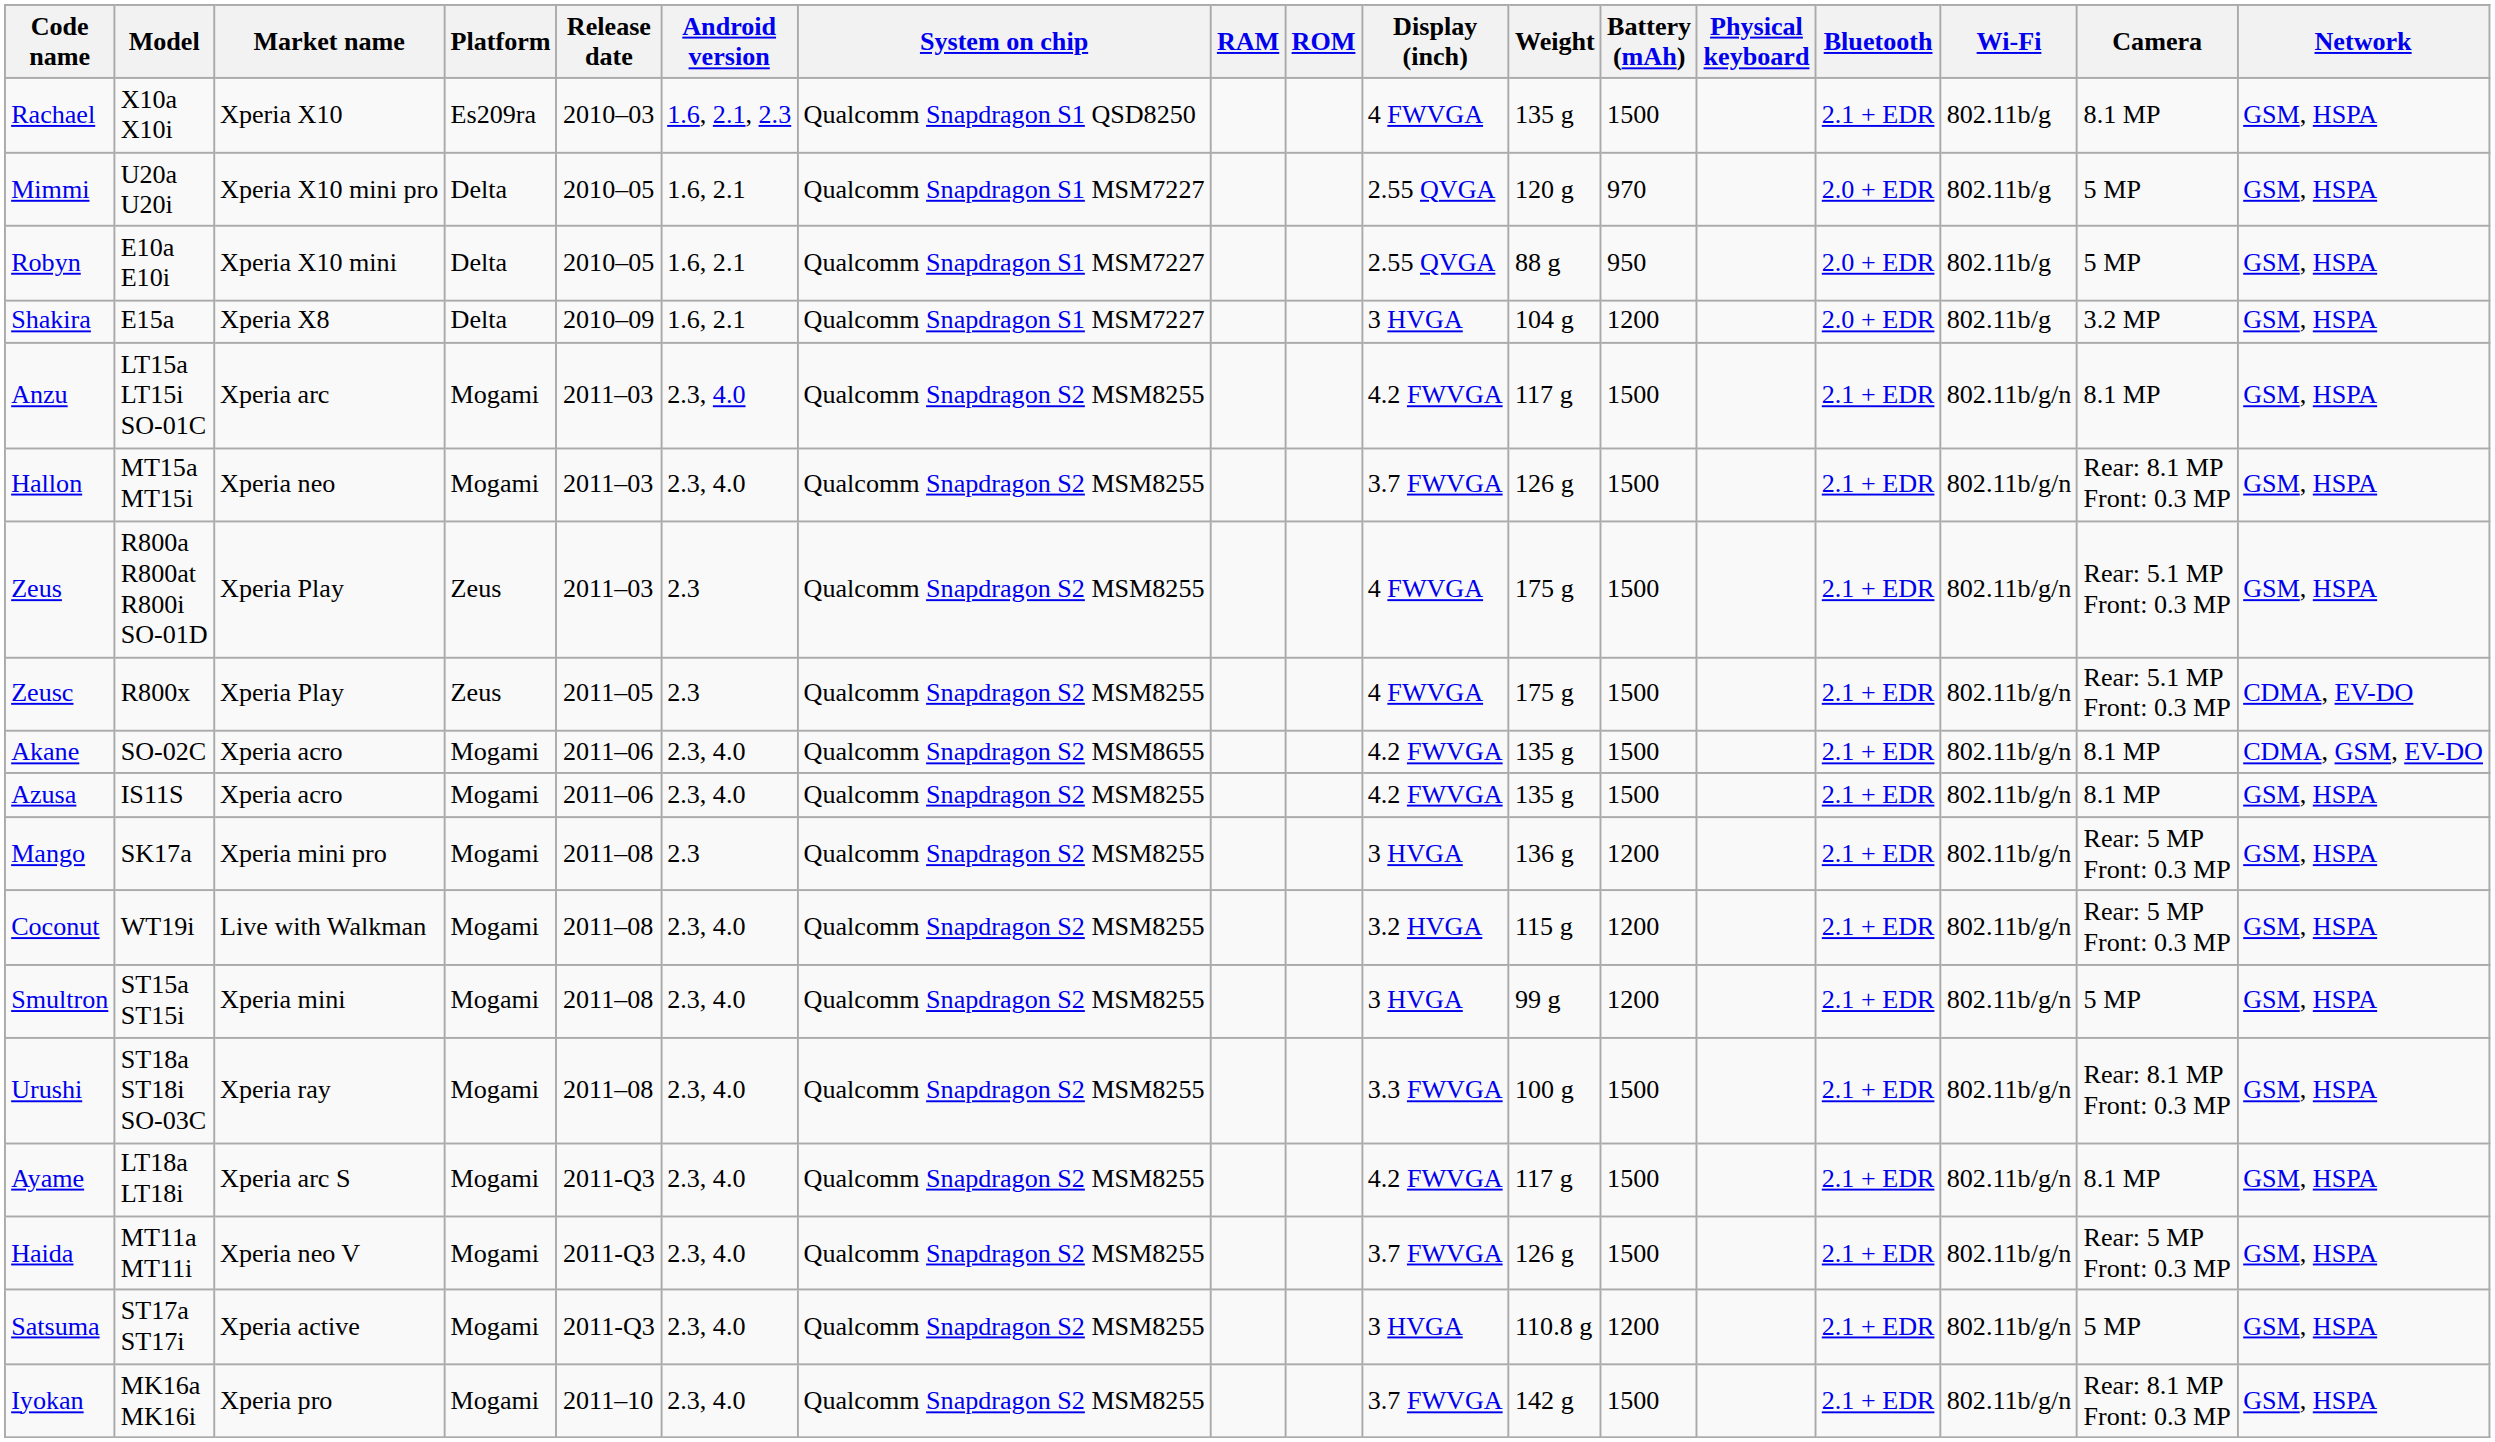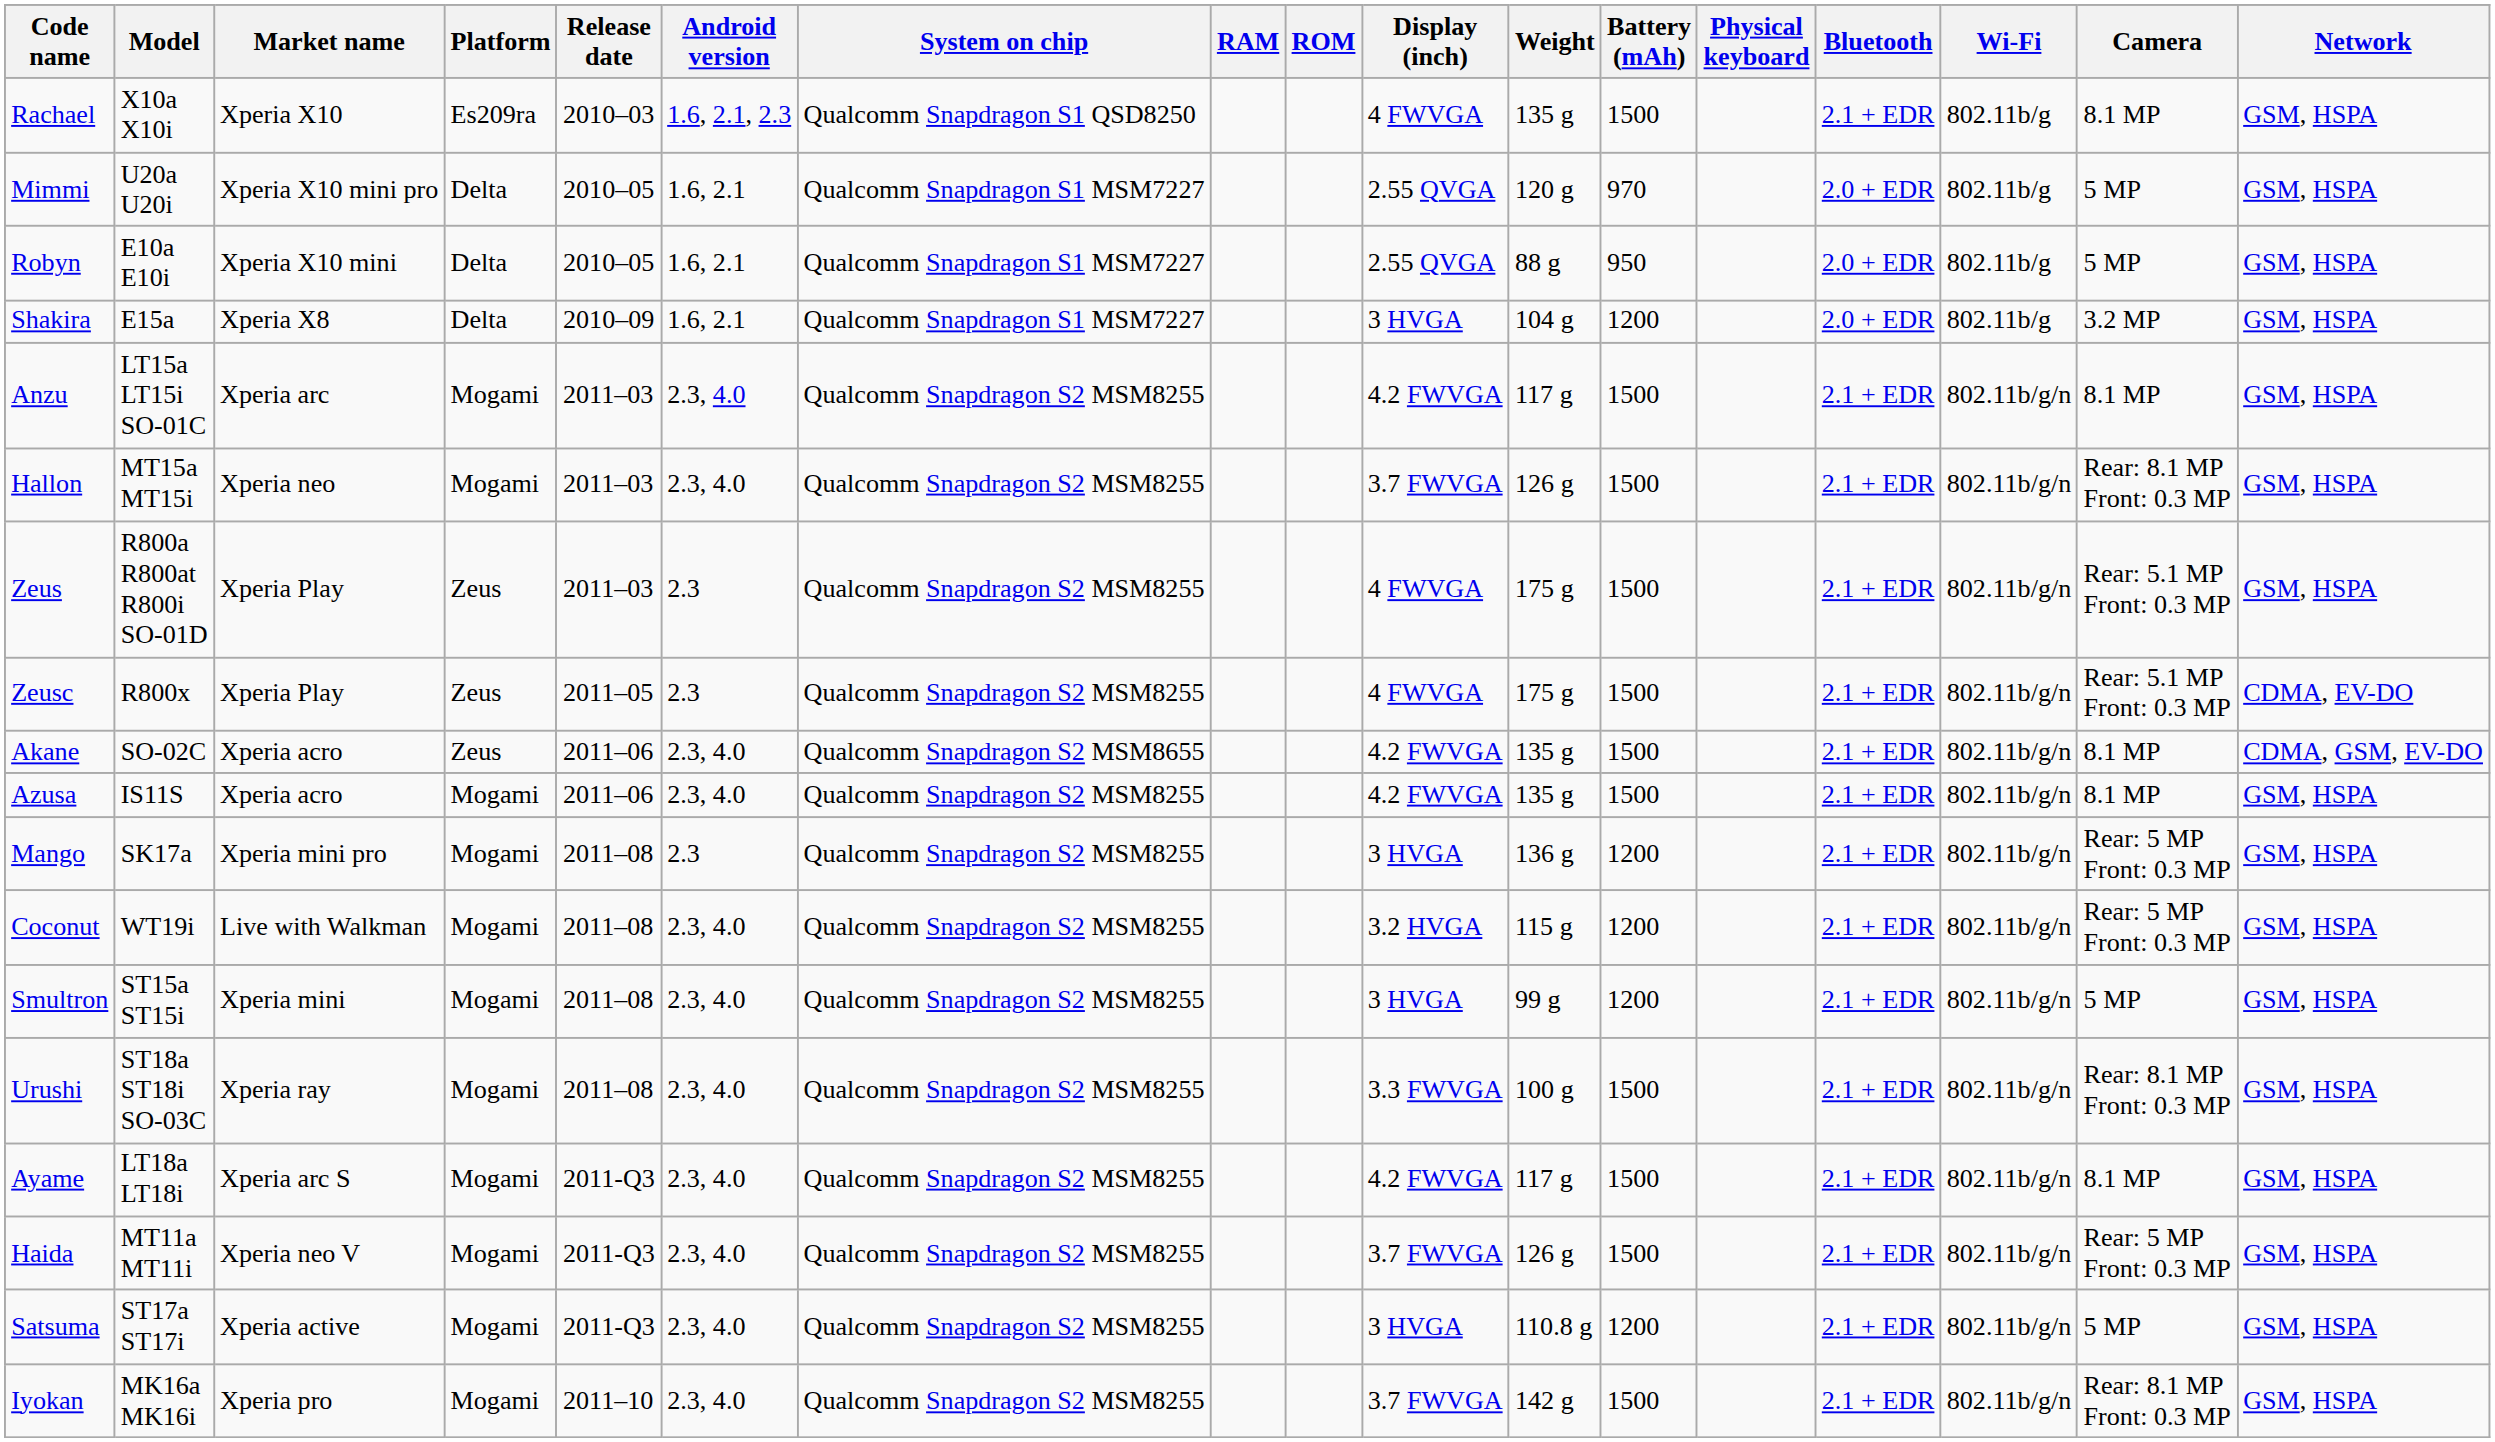 <table class="wikitable sortable" style="font-size: 85%;">
 <tr>
 <th>Code<br>name</th>
 <th>Model</th>
 <th>Market name</th>
 <th>Platform</th>
 <th>Release<br>date</th>
 <th><a href='#'>Android<br>version</a></th>
 <th><a href='#'>System on chip</a></th>
 <th><a href='#'>RAM</a></th>
 <th><a href='#'>ROM</a></th>
 <th>Display <br>(inch)</th>
 <th>Weight</th>
 <th>Battery<br>(<a href='#'>mAh</a>)</th>
 <th><a href='#'>Physical<br>keyboard</a></th>
 <th><a href='#'>Bluetooth</a></th>
 <th><a href='#'>Wi-Fi</a></th>
 <th>Camera</th>
 <th><a href='#'>Network</a></th>
 </tr>
 <tr>
 <td><a href='#'>Rachael</a></td>
 <td>X10a<br>X10i</td>
 <td>Xperia X10</td>
 <td>Es209ra</td>
 <td>2010–03</td>
 <td><a href='#'>1.6</a>, <a href='#'>2.1</a>, <a href='#'>2.3</a></td>
 <td> Qualcomm <a href='#'>Snapdragon S1</a> QSD8250</td>
 <td></td>
 <td></td>
 <td>4 <a href='#'>FWVGA</a></td>
 <td>135 g</td>
 <td>1500</td>
 <td></td>
 <td><a href='#'>2.1 + EDR</a></td>
 <td>802.11b/g</td>
 <td>8.1 MP</td>
 <td><a href='#'>GSM</a>, <a href='#'>HSPA</a></td>
 </tr>
 <tr>
 <td><a href='#'>Mimmi</a></td>
 <td>U20a<br>U20i</td>
 <td>Xperia X10 mini pro</td>
 <td>Delta</td>
 <td>2010–05</td>
 <td>1.6, 2.1</td>
 <td> Qualcomm <a href='#'>Snapdragon S1</a> MSM7227</td>
 <td></td>
 <td></td>
 <td>2.55 <a href='#'>QVGA</a></td>
 <td>120 g</td>
 <td>970</td>
 <td></td>
 <td><a href='#'>2.0 + EDR</a></td>
 <td>802.11b/g</td>
 <td>5 MP</td>
 <td><a href='#'>GSM</a>, <a href='#'>HSPA</a></td>
 </tr>
 <tr>
 <td><a href='#'>Robyn</a></td>
 <td>E10a<br>E10i</td>
 <td>Xperia X10 mini</td>
 <td>Delta</td>
 <td>2010–05</td>
 <td>1.6, 2.1</td>
 <td> Qualcomm <a href='#'>Snapdragon S1</a> MSM7227</td>
 <td></td>
 <td></td>
 <td>2.55 <a href='#'>QVGA</a></td>
 <td>88 g</td>
 <td>950</td>
 <td></td>
 <td><a href='#'>2.0 + EDR</a></td>
 <td>802.11b/g</td>
 <td>5 MP</td>
 <td><a href='#'>GSM</a>, <a href='#'>HSPA</a></td>
 </tr>
 <tr>
 <td><a href='#'>Shakira</a></td>
 <td>E15a</td>
 <td>Xperia X8</td>
 <td>Delta</td>
 <td>2010–09</td>
 <td>1.6, 2.1</td>
 <td> Qualcomm <a href='#'>Snapdragon S1</a> MSM7227</td>
 <td></td>
 <td></td>
 <td>3 <a href='#'>HVGA</a></td>
 <td>104 g</td>
 <td>1200</td>
 <td></td>
 <td><a href='#'>2.0 + EDR</a></td>
 <td>802.11b/g</td>
 <td>3.2 MP</td>
 <td><a href='#'>GSM</a>, <a href='#'>HSPA</a></td>
 </tr>
 <tr>
 <td><a href='#'>Anzu</a></td>
 <td>LT15a<br>LT15i<br>SO-01C</td>
 <td>Xperia arc</td>
 <td>Mogami</td>
 <td>2011–03</td>
 <td>2.3, <a href='#'>4.0</a></td>
 <td> Qualcomm <a href='#'>Snapdragon S2</a> MSM8255</td>
 <td></td>
 <td></td>
 <td>4.2 <a href='#'>FWVGA</a></td>
 <td>117 g</td>
 <td>1500</td>
 <td></td>
 <td><a href='#'>2.1 + EDR</a></td>
 <td>802.11b/g/n</td>
 <td>8.1 MP</td>
 <td><a href='#'>GSM</a>, <a href='#'>HSPA</a></td>
 </tr>
 <tr>
 <td><a href='#'>Hallon</a></td>
 <td>MT15a<br>MT15i</td>
 <td>Xperia neo</td>
 <td>Mogami</td>
 <td>2011–03</td>
 <td>2.3, 4.0</td>
 <td> Qualcomm <a href='#'>Snapdragon S2</a> MSM8255</td>
 <td></td>
 <td></td>
 <td>3.7 <a href='#'>FWVGA</a></td>
 <td>126 g</td>
 <td>1500</td>
 <td></td>
 <td><a href='#'>2.1 + EDR</a></td>
 <td>802.11b/g/n</td>
 <td>Rear: 8.1 MP<br>Front: 0.3 MP</td>
 <td><a href='#'>GSM</a>, <a href='#'>HSPA</a></td>
 </tr>
 <tr>
 <td><a href='#'>Zeus</a></td>
 <td>R800a<br>R800at<br>R800i<br>SO-01D</td>
 <td>Xperia Play</td>
 <td>Zeus</td>
 <td>2011–03</td>
 <td>2.3</td>
 <td> Qualcomm <a href='#'>Snapdragon S2</a> MSM8255</td>
 <td></td>
 <td></td>
 <td>4 <a href='#'>FWVGA</a></td>
 <td>175 g</td>
 <td>1500</td>
 <td></td>
 <td><a href='#'>2.1 + EDR</a></td>
 <td>802.11b/g/n</td>
 <td>Rear: 5.1 MP<br>Front: 0.3 MP</td>
 <td><a href='#'>GSM</a>, <a href='#'>HSPA</a></td>
 </tr>
 <tr>
 <td><a href='#'>Zeusc</a></td>
 <td>R800x</td>
 <td>Xperia Play</td>
 <td>Zeus</td>
 <td>2011–05</td>
 <td>2.3</td>
 <td> Qualcomm <a href='#'>Snapdragon S2</a> MSM8255</td>
 <td></td>
 <td></td>
 <td>4 <a href='#'>FWVGA</a></td>
 <td>175 g</td>
 <td>1500</td>
 <td></td>
 <td><a href='#'>2.1 + EDR</a></td>
 <td>802.11b/g/n</td>
 <td>Rear: 5.1 MP<br>Front: 0.3 MP</td>
 <td><a href='#'>CDMA</a>, <a href='#'>EV-DO</a></td>
 </tr>
 <tr>
 <td><a href='#'>Akane</a></td>
 <td>SO-02C</td>
 <td>Xperia acro</td>
-<td>Mogami</td>
+<td>Zeus</td>
 <td>2011–06</td>
 <td>2.3, 4.0</td>
 <td> Qualcomm <a href='#'>Snapdragon S2</a> MSM8655</td>
 <td></td>
 <td></td>
 <td>4.2 <a href='#'>FWVGA</a></td>
 <td>135 g</td>
 <td>1500</td>
 <td></td>
 <td><a href='#'>2.1 + EDR</a></td>
 <td>802.11b/g/n</td>
 <td>8.1 MP</td>
 <td><a href='#'>CDMA</a>, <a href='#'>GSM</a>, <a href='#'>EV-DO</a></td>
 </tr>
 <tr>
 <td><a href='#'>Azusa</a></td>
 <td>IS11S</td>
 <td>Xperia acro</td>
 <td>Mogami</td>
 <td>2011–06</td>
 <td>2.3, 4.0</td>
 <td> Qualcomm <a href='#'>Snapdragon S2</a> MSM8255</td>
 <td></td>
 <td></td>
 <td>4.2 <a href='#'>FWVGA</a></td>
 <td>135 g</td>
 <td>1500</td>
 <td></td>
 <td><a href='#'>2.1 + EDR</a></td>
 <td>802.11b/g/n</td>
 <td>8.1 MP</td>
 <td><a href='#'>GSM</a>, <a href='#'>HSPA</a></td>
 </tr>
 <tr>
 <td><a href='#'>Mango</a></td>
 <td>SK17a<br></td>
 <td>Xperia mini pro</td>
 <td>Mogami</td>
 <td>2011–08</td>
 <td>2.3</td>
 <td> Qualcomm <a href='#'>Snapdragon S2</a> MSM8255</td>
 <td></td>
 <td></td>
 <td>3 <a href='#'>HVGA</a></td>
 <td>136 g</td>
 <td>1200</td>
 <td></td>
 <td><a href='#'>2.1 + EDR</a></td>
 <td>802.11b/g/n</td>
 <td>Rear: 5 MP<br>Front: 0.3 MP</td>
 <td><a href='#'>GSM</a>, <a href='#'>HSPA</a></td>
 </tr>
 <tr>
 <td><a href='#'>Coconut</a></td>
 <td>WT19i</td>
 <td>Live with Walkman</td>
 <td>Mogami</td>
 <td>2011–08</td>
 <td>2.3, 4.0</td>
 <td> Qualcomm <a href='#'>Snapdragon S2</a> MSM8255</td>
 <td></td>
 <td></td>
 <td>3.2 <a href='#'>HVGA</a></td>
 <td>115 g</td>
 <td>1200</td>
 <td></td>
 <td><a href='#'>2.1 + EDR</a></td>
 <td>802.11b/g/n</td>
 <td>Rear: 5 MP<br>Front: 0.3 MP</td>
 <td><a href='#'>GSM</a>, <a href='#'>HSPA</a></td>
 </tr>
 <tr>
 <td><a href='#'>Smultron</a></td>
 <td>ST15a<br>ST15i</td>
 <td>Xperia mini</td>
 <td>Mogami</td>
 <td>2011–08</td>
 <td>2.3, 4.0</td>
 <td> Qualcomm <a href='#'>Snapdragon S2</a> MSM8255</td>
 <td></td>
 <td></td>
 <td>3 <a href='#'>HVGA</a></td>
 <td>99 g</td>
 <td>1200</td>
 <td></td>
 <td><a href='#'>2.1 + EDR</a></td>
 <td>802.11b/g/n</td>
 <td>5 MP</td>
 <td><a href='#'>GSM</a>, <a href='#'>HSPA</a></td>
 </tr>
 <tr>
 <td><a href='#'>Urushi</a></td>
 <td>ST18a<br>ST18i<br>SO-03C</td>
 <td>Xperia ray</td>
 <td>Mogami</td>
 <td>2011–08</td>
 <td>2.3, 4.0</td>
 <td> Qualcomm <a href='#'>Snapdragon S2</a> MSM8255</td>
 <td></td>
 <td></td>
 <td>3.3 <a href='#'>FWVGA</a></td>
 <td>100 g</td>
 <td>1500</td>
 <td></td>
 <td><a href='#'>2.1 + EDR</a></td>
 <td>802.11b/g/n</td>
 <td>Rear: 8.1 MP<br>Front: 0.3 MP</td>
 <td><a href='#'>GSM</a>, <a href='#'>HSPA</a></td>
 </tr>
 <tr>
 <td><a href='#'>Ayame</a></td>
 <td>LT18a<br>LT18i</td>
 <td>Xperia arc S</td>
 <td>Mogami</td>
 <td>2011-Q3</td>
 <td>2.3, 4.0</td>
 <td> Qualcomm <a href='#'>Snapdragon S2</a> MSM8255</td>
 <td></td>
 <td></td>
 <td>4.2 <a href='#'>FWVGA</a></td>
 <td>117 g</td>
 <td>1500</td>
 <td></td>
 <td><a href='#'>2.1 + EDR</a></td>
 <td>802.11b/g/n</td>
 <td>8.1 MP</td>
 <td><a href='#'>GSM</a>, <a href='#'>HSPA</a></td>
 </tr>
 <tr>
 <td><a href='#'>Haida</a></td>
 <td>MT11a<br>MT11i</td>
 <td>Xperia neo V</td>
 <td>Mogami</td>
 <td>2011-Q3</td>
 <td>2.3, 4.0</td>
 <td> Qualcomm <a href='#'>Snapdragon S2</a> MSM8255</td>
 <td></td>
 <td></td>
 <td>3.7 <a href='#'>FWVGA</a></td>
 <td>126 g</td>
 <td>1500</td>
 <td></td>
 <td><a href='#'>2.1 + EDR</a></td>
 <td>802.11b/g/n</td>
 <td>Rear: 5 MP<br>Front: 0.3 MP</td>
 <td><a href='#'>GSM</a>, <a href='#'>HSPA</a></td>
 </tr>
 <tr>
 <td><a href='#'>Satsuma</a></td>
 <td>ST17a<br>ST17i</td>
 <td>Xperia active</td>
 <td>Mogami</td>
 <td>2011-Q3</td>
 <td>2.3, 4.0</td>
 <td> Qualcomm <a href='#'>Snapdragon S2</a> MSM8255</td>
 <td></td>
 <td></td>
 <td>3 <a href='#'>HVGA</a></td>
 <td>110.8 g</td>
 <td>1200</td>
 <td></td>
 <td><a href='#'>2.1 + EDR</a></td>
 <td>802.11b/g/n</td>
 <td>5 MP</td>
 <td><a href='#'>GSM</a>, <a href='#'>HSPA</a></td>
 </tr>
 <tr>
 <td><a href='#'>Iyokan</a></td>
 <td>MK16a<br>MK16i</td>
 <td>Xperia pro</td>
 <td>Mogami</td>
 <td>2011–10</td>
 <td>2.3, 4.0</td>
 <td> Qualcomm <a href='#'>Snapdragon S2</a> MSM8255</td>
 <td></td>
 <td></td>
 <td>3.7 <a href='#'>FWVGA</a></td>
 <td>142 g</td>
 <td>1500</td>
 <td></td>
 <td><a href='#'>2.1 + EDR</a></td>
 <td>802.11b/g/n</td>
 <td>Rear: 8.1 MP<br>Front: 0.3 MP</td>
 <td><a href='#'>GSM</a>, <a href='#'>HSPA</a></td>
 </tr>
 </table>
